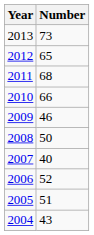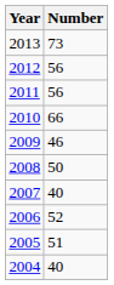 <table class="wikitable sortable" style="text-align: left">
 <tr>
 <th>Year</th>
 <th>Number</th>
 </tr>
 <tr>
 <td>2013</td>
 <td>73</td>
 </tr>
 <tr>
 <td><a href='#'>2012</a></td>
-<td>65</td>
+<td>56</td>
 </tr>
 <tr>
 <td><a href='#'>2011</a></td>
-<td>68</td>
+<td>56</td>
 </tr>
 <tr>
 <td><a href='#'>2010</a></td>
 <td>66</td>
 </tr>
 <tr>
 <td><a href='#'>2009</a></td>
 <td>46</td>
 </tr>
 <tr>
 <td><a href='#'>2008</a></td>
 <td>50</td>
 </tr>
 <tr>
 <td><a href='#'>2007</a></td>
 <td>40</td>
 </tr>
 <tr>
 <td><a href='#'>2006</a></td>
 <td>52</td>
 </tr>
 <tr>
 <td><a href='#'>2005</a></td>
 <td>51</td>
 </tr>
 <tr>
 <td><a href='#'>2004</a></td>
-<td>43</td>
+<td>40</td>
 </tr>
 </table>
